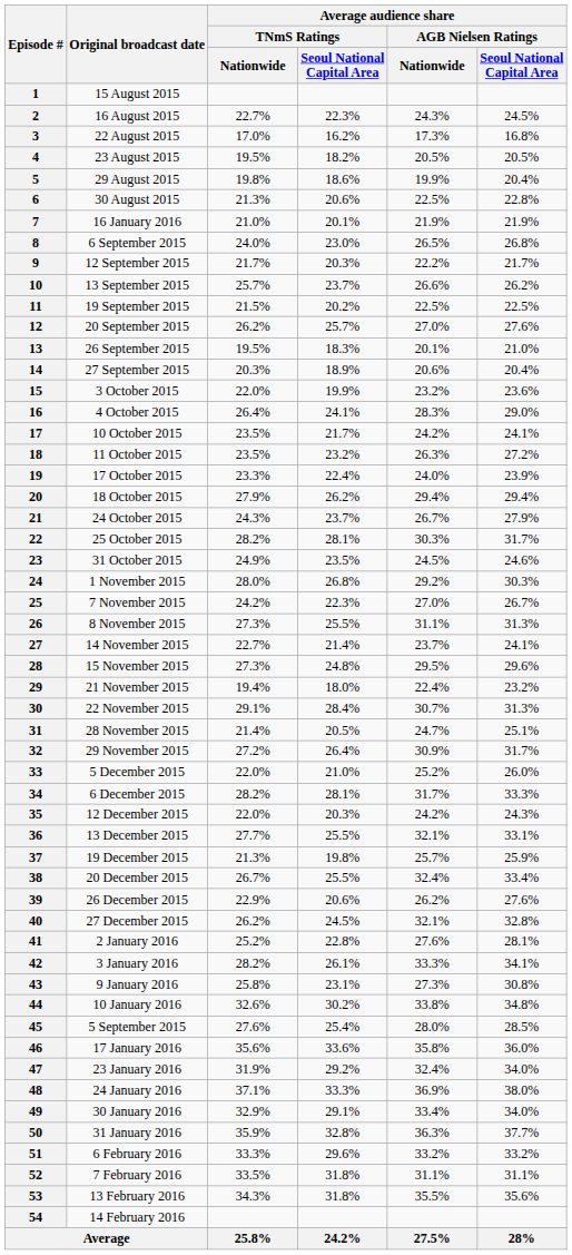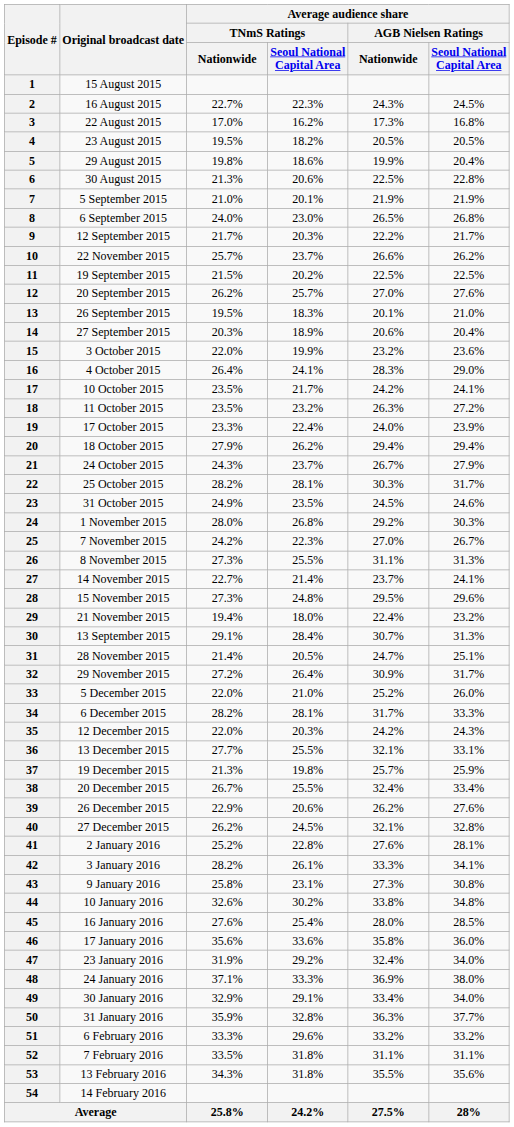 <table class=wikitable style="text-align:center">
 <tr>
 <th rowspan="3">Episode #</th>
 <th rowspan="3">Original broadcast date</th>
 <th colspan="4">Average audience share</th>
 </tr>
 <tr>
 <th colspan="2">TNmS Ratings</th>
 <th colspan="2">AGB Nielsen Ratings</th>
 </tr>
 <tr>
 <th width=100>Nationwide</th>
 <th width=100><a href='#'>Seoul National Capital Area</a></th>
 <th width=100>Nationwide</th>
 <th width=100><a href='#'>Seoul National Capital Area</a></th>
 </tr>
 <tr>
 <th>1</th>
 <td>15 August 2015</td>
 <td></td>
 <td></td>
 <td></td>
 <td></td>
 </tr>
 <tr>
 <th>2</th>
 <td>16 August 2015</td>
 <td>22.7%</td>
 <td>22.3%</td>
 <td>24.3%</td>
 <td>24.5%</td>
 </tr>
 <tr>
 <th>3</th>
 <td>22 August 2015</td>
 <td>17.0%</td>
 <td>16.2%</td>
 <td>17.3%</td>
 <td>16.8%</td>
 </tr>
 <tr>
 <th>4</th>
 <td>23 August 2015</td>
 <td>19.5%</td>
 <td>18.2%</td>
 <td>20.5%</td>
 <td>20.5%</td>
 </tr>
 <tr>
 <th>5</th>
 <td>29 August 2015</td>
 <td>19.8%</td>
 <td>18.6%</td>
 <td>19.9%</td>
 <td>20.4%</td>
 </tr>
 <tr>
 <th>6</th>
 <td>30 August 2015</td>
 <td>21.3%</td>
 <td>20.6%</td>
 <td>22.5%</td>
 <td>22.8%</td>
 </tr>
 <tr>
 <th>7</th>
-<td>16 January 2016</td>
+<td>5 September 2015</td>
 <td>21.0%</td>
 <td>20.1%</td>
 <td>21.9%</td>
 <td>21.9%</td>
 </tr>
 <tr>
 <th>8</th>
 <td>6 September 2015</td>
 <td>24.0%</td>
 <td>23.0%</td>
 <td>26.5%</td>
 <td>26.8%</td>
 </tr>
 <tr>
 <th>9</th>
 <td>12 September 2015</td>
 <td>21.7%</td>
 <td>20.3%</td>
 <td>22.2%</td>
 <td>21.7%</td>
 </tr>
 <tr>
 <th>10</th>
-<td>13 September 2015</td>
+<td>22 November 2015</td>
 <td>25.7%</td>
 <td>23.7%</td>
 <td>26.6%</td>
 <td>26.2%</td>
 </tr>
 <tr>
 <th>11</th>
 <td>19 September 2015</td>
 <td>21.5%</td>
 <td>20.2%</td>
 <td>22.5%</td>
 <td>22.5%</td>
 </tr>
 <tr>
 <th>12</th>
 <td>20 September 2015</td>
 <td>26.2%</td>
 <td>25.7%</td>
 <td>27.0%</td>
 <td>27.6%</td>
 </tr>
 <tr>
 <th>13</th>
 <td>26 September 2015</td>
 <td>19.5%</td>
 <td>18.3%</td>
 <td>20.1%</td>
 <td>21.0%</td>
 </tr>
 <tr>
 <th>14</th>
 <td>27 September 2015</td>
 <td>20.3%</td>
 <td>18.9%</td>
 <td>20.6%</td>
 <td>20.4%</td>
 </tr>
 <tr>
 <th>15</th>
 <td>3 October 2015</td>
 <td>22.0%</td>
 <td>19.9%</td>
 <td>23.2%</td>
 <td>23.6%</td>
 </tr>
 <tr>
 <th>16</th>
 <td>4 October 2015</td>
 <td>26.4%</td>
 <td>24.1%</td>
 <td>28.3%</td>
 <td>29.0%</td>
 </tr>
 <tr>
 <th>17</th>
 <td>10 October 2015</td>
 <td>23.5%</td>
 <td>21.7%</td>
 <td>24.2%</td>
 <td>24.1%</td>
 </tr>
 <tr>
 <th>18</th>
 <td>11 October 2015</td>
 <td>23.5%</td>
 <td>23.2%</td>
 <td>26.3%</td>
 <td>27.2%</td>
 </tr>
 <tr>
 <th>19</th>
 <td>17 October 2015</td>
 <td>23.3%</td>
 <td>22.4%</td>
 <td>24.0%</td>
 <td>23.9%</td>
 </tr>
 <tr>
 <th>20</th>
 <td>18 October 2015</td>
 <td>27.9%</td>
 <td>26.2%</td>
 <td>29.4%</td>
 <td>29.4%</td>
 </tr>
 <tr>
 <th>21</th>
 <td>24 October 2015</td>
 <td>24.3%</td>
 <td>23.7%</td>
 <td>26.7%</td>
 <td>27.9%</td>
 </tr>
 <tr>
 <th>22</th>
 <td>25 October 2015</td>
 <td>28.2%</td>
 <td>28.1%</td>
 <td>30.3%</td>
 <td>31.7%</td>
 </tr>
 <tr>
 <th>23</th>
 <td>31 October 2015</td>
 <td>24.9%</td>
 <td>23.5%</td>
 <td>24.5%</td>
 <td>24.6%</td>
 </tr>
 <tr>
 <th>24</th>
 <td>1 November 2015</td>
 <td>28.0%</td>
 <td>26.8%</td>
 <td>29.2%</td>
 <td>30.3%</td>
 </tr>
 <tr>
 <th>25</th>
 <td>7 November 2015</td>
 <td>24.2%</td>
 <td>22.3%</td>
 <td>27.0%</td>
 <td>26.7%</td>
 </tr>
 <tr>
 <th>26</th>
 <td>8 November 2015</td>
 <td>27.3%</td>
 <td>25.5%</td>
 <td>31.1%</td>
 <td>31.3%</td>
 </tr>
 <tr>
 <th>27</th>
 <td>14 November 2015</td>
 <td>22.7%</td>
 <td>21.4%</td>
 <td>23.7%</td>
 <td>24.1%</td>
 </tr>
 <tr>
 <th>28</th>
 <td>15 November 2015</td>
 <td>27.3%</td>
 <td>24.8%</td>
 <td>29.5%</td>
 <td>29.6%</td>
 </tr>
 <tr>
 <th>29</th>
 <td>21 November 2015</td>
 <td>19.4%</td>
 <td>18.0%</td>
 <td>22.4%</td>
 <td>23.2%</td>
 </tr>
 <tr>
 <th>30</th>
-<td>22 November 2015</td>
+<td>13 September 2015</td>
 <td>29.1%</td>
 <td>28.4%</td>
 <td>30.7%</td>
 <td>31.3%</td>
 </tr>
 <tr>
 <th>31</th>
 <td>28 November 2015</td>
 <td>21.4%</td>
 <td>20.5%</td>
 <td>24.7%</td>
 <td>25.1%</td>
 </tr>
 <tr>
 <th>32</th>
 <td>29 November 2015</td>
 <td>27.2%</td>
 <td>26.4%</td>
 <td>30.9%</td>
 <td>31.7%</td>
 </tr>
 <tr>
 <th>33</th>
 <td>5 December 2015</td>
 <td>22.0%</td>
 <td>21.0%</td>
 <td>25.2%</td>
 <td>26.0%</td>
 </tr>
 <tr>
 <th>34</th>
 <td>6 December 2015</td>
 <td>28.2%</td>
 <td>28.1%</td>
 <td>31.7%</td>
 <td>33.3%</td>
 </tr>
 <tr>
 <th>35</th>
 <td>12 December 2015</td>
 <td>22.0%</td>
 <td>20.3%</td>
 <td>24.2%</td>
 <td>24.3%</td>
 </tr>
 <tr>
 <th>36</th>
 <td>13 December 2015</td>
 <td>27.7%</td>
 <td>25.5%</td>
 <td>32.1%</td>
 <td>33.1%</td>
 </tr>
 <tr>
 <th>37</th>
 <td>19 December 2015</td>
 <td>21.3%</td>
 <td>19.8%</td>
 <td>25.7%</td>
 <td>25.9%</td>
 </tr>
 <tr>
 <th>38</th>
 <td>20 December 2015</td>
 <td>26.7%</td>
 <td>25.5%</td>
 <td>32.4%</td>
 <td>33.4%</td>
 </tr>
 <tr>
 <th>39</th>
 <td>26 December 2015</td>
 <td>22.9%</td>
 <td>20.6%</td>
 <td>26.2%</td>
 <td>27.6%</td>
 </tr>
 <tr>
 <th>40</th>
 <td>27 December 2015</td>
 <td>26.2%</td>
 <td>24.5%</td>
 <td>32.1%</td>
 <td>32.8%</td>
 </tr>
 <tr>
 <th>41</th>
 <td>2 January 2016</td>
 <td>25.2%</td>
 <td>22.8%</td>
 <td>27.6%</td>
 <td>28.1%</td>
 </tr>
 <tr>
 <th>42</th>
 <td>3 January 2016</td>
 <td>28.2%</td>
 <td>26.1%</td>
 <td>33.3%</td>
 <td>34.1%</td>
 </tr>
 <tr>
 <th>43</th>
 <td>9 January 2016</td>
 <td>25.8%</td>
 <td>23.1%</td>
 <td>27.3%</td>
 <td>30.8%</td>
 </tr>
 <tr>
 <th>44</th>
 <td>10 January 2016</td>
 <td>32.6%</td>
 <td>30.2%</td>
 <td>33.8%</td>
 <td>34.8%</td>
 </tr>
 <tr>
 <th>45</th>
-<td>5 September 2015</td>
+<td>16 January 2016</td>
 <td>27.6%</td>
 <td>25.4%</td>
 <td>28.0%</td>
 <td>28.5%</td>
 </tr>
 <tr>
 <th>46</th>
 <td>17 January 2016</td>
 <td>35.6%</td>
 <td>33.6%</td>
 <td>35.8%</td>
 <td>36.0%</td>
 </tr>
 <tr>
 <th>47</th>
 <td>23 January 2016</td>
 <td>31.9%</td>
 <td>29.2%</td>
 <td>32.4%</td>
 <td>34.0%</td>
 </tr>
 <tr>
 <th>48</th>
 <td>24 January 2016</td>
 <td>37.1%</td>
 <td>33.3%</td>
 <td>36.9%</td>
 <td>38.0%</td>
 </tr>
 <tr>
 <th>49</th>
 <td>30 January 2016</td>
 <td>32.9%</td>
 <td>29.1%</td>
 <td>33.4%</td>
 <td>34.0%</td>
 </tr>
 <tr>
 <th>50</th>
 <td>31 January 2016</td>
 <td>35.9%</td>
 <td>32.8%</td>
 <td>36.3%</td>
 <td>37.7%</td>
 </tr>
 <tr>
 <th>51</th>
 <td>6 February 2016</td>
 <td>33.3%</td>
 <td>29.6%</td>
 <td>33.2%</td>
 <td>33.2%</td>
 </tr>
 <tr>
 <th>52</th>
 <td>7 February 2016</td>
 <td>33.5%</td>
 <td>31.8%</td>
 <td>31.1%</td>
 <td>31.1%</td>
 </tr>
 <tr>
 <th>53</th>
 <td>13 February 2016</td>
 <td>34.3%</td>
 <td>31.8%</td>
 <td>35.5%</td>
 <td>35.6%</td>
 </tr>
 <tr>
 <th>54</th>
 <td>14 February 2016</td>
 <td></td>
 <td></td>
 <td></td>
 <td></td>
 </tr>
 <tr>
 <th colspan=2>Average</th>
 <th>25.8%</th>
 <th>24.2%</th>
 <th>27.5%</th>
 <th>28%</th>
 </tr>
 </table>
